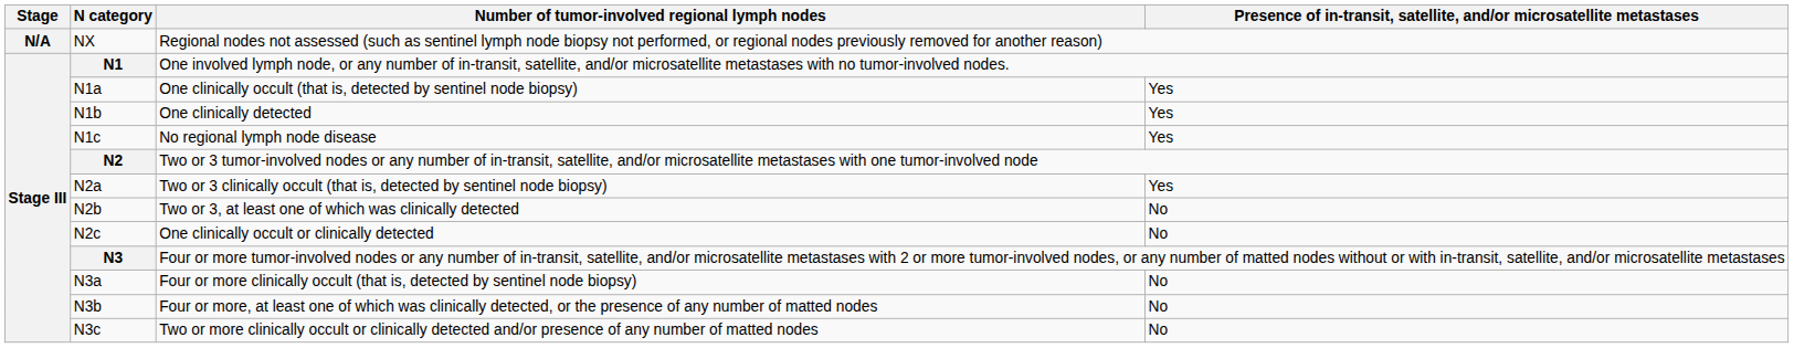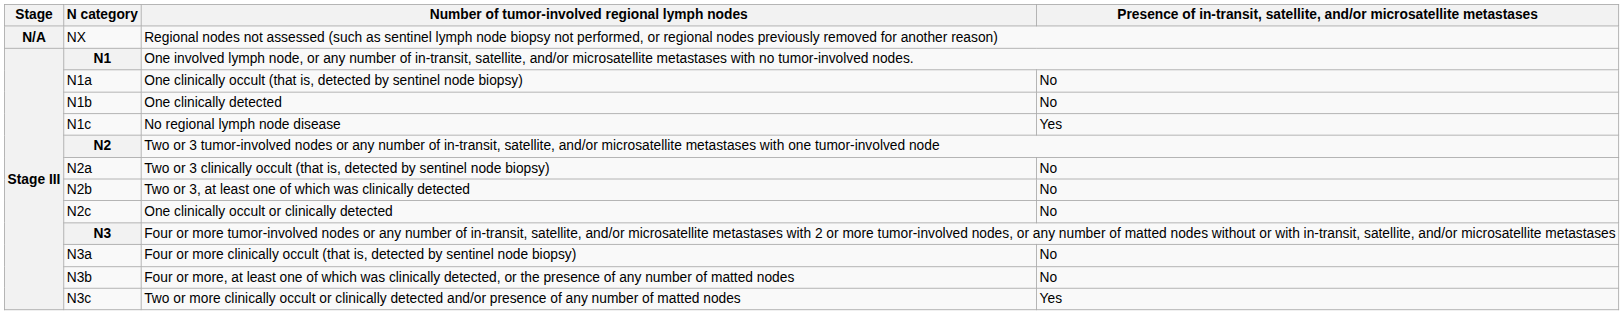 <table class="wikitable">
 <tr>
 <th>Stage</th>
 <th>N category</th>
 <th>Number of tumor-involved regional lymph nodes</th>
 <th>Presence of in-transit, satellite, and/or microsatellite metastases</th>
 </tr>
 <tr>
 <th>N/A</th>
 <td>NX</td>
 <td colspan=2>Regional nodes not assessed (such as sentinel lymph node biopsy not performed, or regional nodes previously removed for another reason)</td>
 </tr>
 <tr>
 <th rowspan=12><strong>Stage III</strong></th>
 <th>N1</th>
 <td colspan=2>One involved lymph node, or any number of in-transit, satellite, and/or microsatellite metastases with no tumor-involved nodes.</td>
 </tr>
 <tr>
 <td>N1a</td>
 <td>One clinically occult (that is, detected by sentinel node biopsy)</td>
-<td>Yes</td>
+<td>No</td>
 </tr>
 <tr>
 <td>N1b</td>
 <td>One clinically detected</td>
-<td>Yes</td>
+<td>No</td>
 </tr>
 <tr>
 <td>N1c</td>
 <td>No regional lymph node disease</td>
 <td>Yes</td>
 </tr>
 <tr>
 <th>N2</th>
 <td colspan=2>Two or 3 tumor‐involved nodes or any number of in‐transit, satellite, and/or microsatellite metastases with one tumor‐involved node</td>
 </tr>
 <tr>
 <td>N2a</td>
 <td>Two or 3 clinically occult (that is, detected by sentinel node biopsy)</td>
-<td>Yes</td>
+<td>No</td>
 </tr>
 <tr>
 <td>N2b</td>
 <td>Two or 3, at least one of which was clinically detected</td>
 <td>No</td>
 </tr>
 <tr>
 <td>N2c</td>
 <td>One clinically occult or clinically detected</td>
 <td>No</td>
 </tr>
 <tr>
 <th>N3</th>
 <td colspan=2>Four or more tumor‐involved nodes or any number of in‐transit, satellite, and/or microsatellite metastases with 2 or more tumor‐involved nodes, or any number of matted nodes without or with in‐transit, satellite, and/or microsatellite metastases</td>
 </tr>
 <tr>
 <td>N3a</td>
 <td>Four or more clinically occult (that is, detected by sentinel node biopsy)</td>
 <td>No</td>
 </tr>
 <tr>
 <td>N3b</td>
 <td>Four or more, at least one of which was clinically detected, or the presence of any number of matted nodes</td>
 <td>No</td>
 </tr>
 <tr>
 <td>N3c</td>
 <td>Two or more clinically occult or clinically detected and/or presence of any number of matted nodes</td>
-<td>No</td>
+<td>Yes</td>
 </tr>
 </table>
